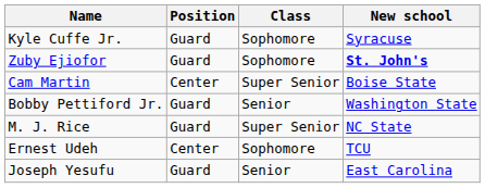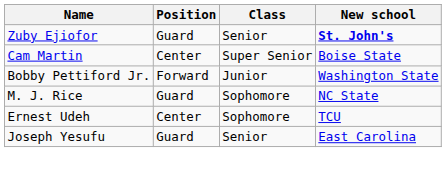 <table class="wikitable">
 <tr>
 <th>Name</th>
 <th>Position</th>
 <th>Class</th>
 <th>New school</th>
 </tr>
 <tr>
-<td>Kyle Cuffe Jr.</td>
-<td>Guard</td>
-<td>Sophomore</td>
-<td><a href='#'>Syracuse</a></td>
-</tr>
-<tr>
 <td><a href='#'>Zuby Ejiofor</a></td>
 <td>Guard</td>
-<td>Sophomore</td>
+<td>Senior</td>
 <td><strong><a href='#'>St. John's</a></strong></td>
 </tr>
 <tr>
 <td><a href='#'>Cam Martin</a></td>
 <td>Center</td>
 <td>Super Senior</td>
 <td><a href='#'>Boise State</a></td>
 </tr>
 <tr>
 <td>Bobby Pettiford Jr.</td>
-<td>Guard</td>
-<td>Senior</td>
+<td>Forward</td>
+<td>Junior</td>
 <td><a href='#'>Washington State</a></td>
 </tr>
 <tr>
 <td>M. J. Rice</td>
 <td>Guard</td>
-<td>Super Senior</td>
+<td>Sophomore</td>
 <td><a href='#'>NC State</a></td>
 </tr>
 <tr>
 <td>Ernest Udeh</td>
 <td>Center</td>
 <td>Sophomore</td>
 <td><a href='#'>TCU</a></td>
 </tr>
 <tr>
 <td>Joseph Yesufu</td>
 <td>Guard</td>
 <td>Senior</td>
 <td><a href='#'>East Carolina</a></td>
 </tr>
 </table>
